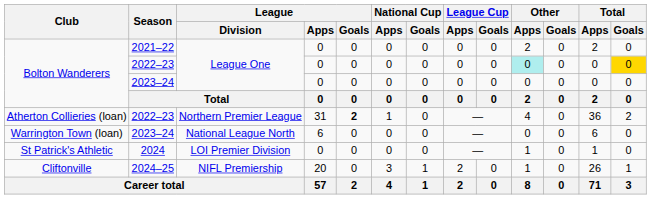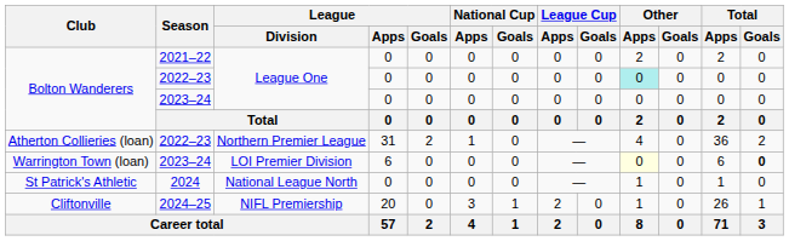 <table class="wikitable" style="text-align: center">
 <tr>
 <th rowspan="2">Club</th>
 <th rowspan="2">Season</th>
 <th colspan="3">League</th>
 <th colspan="2">National Cup</th>
 <th colspan="2"><a href='#'>League Cup</a></th>
 <th colspan="2">Other</th>
 <th colspan="2">Total</th>
 </tr>
 <tr>
 <th>Division</th>
 <th>Apps</th>
 <th>Goals</th>
 <th>Apps</th>
 <th>Goals</th>
 <th>Apps</th>
 <th>Goals</th>
 <th>Apps</th>
 <th>Goals</th>
 <th>Apps</th>
 <th>Goals</th>
 </tr>
 <tr>
 <td rowspan="4"><a href='#'>Bolton Wanderers</a></td>
 <td><a href='#'>2021–22</a></td>
 <td rowspan="3"><a href='#'>League One</a></td>
 <td>0</td>
 <td>0</td>
 <td>0</td>
 <td>0</td>
 <td>0</td>
 <td>0</td>
 <td>2</td>
 <td>0</td>
 <td>2</td>
 <td>0</td>
 </tr>
 <tr>
 <td><a href='#'>2022–23</a></td>
 <td>0</td>
 <td>0</td>
 <td>0</td>
 <td>0</td>
 <td>0</td>
 <td>0</td>
 <td style="background: paleturquoise;">0</td>
 <td>0</td>
 <td>0</td>
-<td style="background: gold;">0</td>
+<td>0</td>
 </tr>
 <tr>
 <td><a href='#'>2023–24</a></td>
 <td>0</td>
 <td>0</td>
 <td>0</td>
 <td>0</td>
 <td>0</td>
 <td>0</td>
 <td>0</td>
 <td>0</td>
 <td>0</td>
 <td>0</td>
 </tr>
 <tr>
 <th colspan=2>Total</th>
 <th>0</th>
 <th>0</th>
 <th>0</th>
 <th>0</th>
 <th>0</th>
 <th>0</th>
 <th>2</th>
 <th>0</th>
 <th>2</th>
 <th>0</th>
 </tr>
 <tr>
 <td><a href='#'>Atherton Collieries</a> (loan)</td>
 <td><a href='#'>2022–23</a></td>
 <td><a href='#'>Northern Premier League</a></td>
 <td>31</td>
-<td><strong>2</strong></td>
+<td>2</td>
 <td>1</td>
 <td>0</td>
 <td colspan=2>—</td>
 <td>4</td>
 <td>0</td>
 <td>36</td>
 <td>2</td>
 </tr>
 <tr>
 <td><a href='#'>Warrington Town</a> (loan)</td>
 <td><a href='#'>2023–24</a></td>
-<td><a href='#'>National League North</a></td>
+<td><a href='#'>LOI Premier Division</a></td>
 <td>6</td>
 <td>0</td>
 <td>0</td>
 <td>0</td>
 <td colspan=2>—</td>
-<td>0</td>
+<td style="background: lightyellow;">0</td>
 <td>0</td>
 <td>6</td>
-<td>0</td>
+<td><strong>0</strong></td>
 </tr>
 <tr>
 <td><a href='#'>St Patrick's Athletic</a></td>
 <td><a href='#'>2024</a></td>
-<td><a href='#'>LOI Premier Division</a></td>
+<td><a href='#'>National League North</a></td>
 <td>0</td>
 <td>0</td>
 <td>0</td>
 <td>0</td>
 <td colspan=2>—</td>
 <td>1</td>
 <td>0</td>
 <td>1</td>
 <td>0</td>
 </tr>
 <tr>
 <td><a href='#'>Cliftonville</a></td>
 <td><a href='#'>2024–25</a></td>
 <td><a href='#'>NIFL Premiership</a></td>
 <td>20</td>
 <td>0</td>
 <td>3</td>
 <td>1</td>
 <td>2</td>
 <td>0</td>
 <td>1</td>
 <td>0</td>
 <td>26</td>
 <td>1</td>
 </tr>
 <tr>
 <th colspan="3">Career total</th>
 <th>57</th>
 <th>2</th>
 <th>4</th>
 <th>1</th>
 <th>2</th>
 <th>0</th>
 <th>8</th>
 <th>0</th>
 <th>71</th>
 <th>3</th>
 </tr>
 </table>
